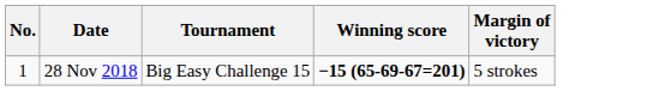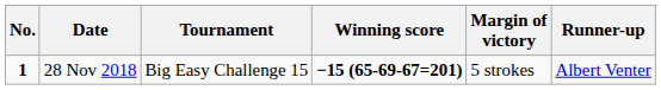 <table class="wikitable" style="font-size:95%;">
 <tr>
 <th>No.</th>
 <th>Date</th>
 <th>Tournament</th>
 <th>Winning score</th>
 <th>Margin of<br>victory</th>
+<th>Runner-up</th>
 </tr>
 <tr>
-<td align=center>1</td>
+<td align=center><strong>1</strong></td>
 <td align=right>28 Nov <a href='#'>2018</a></td>
 <td>Big Easy Challenge 15</td>
 <td><strong>−15 (65-69-67=201)</strong></td>
 <td>5 strokes</td>
+<td> <a href='#'>Albert Venter</a></td>
 </tr>
 </table>
